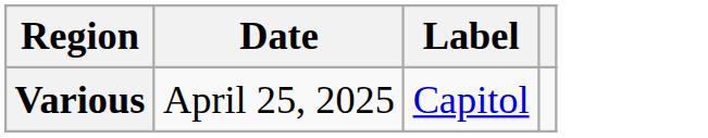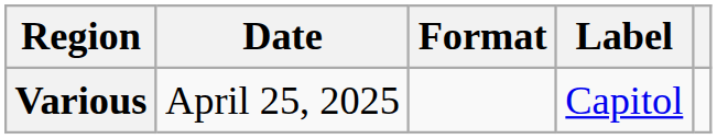 <table class="wikitable plainrowheaders">
 <tr>
 <th scope="col">Region</th>
 <th scope="col">Date</th>
+<th scope="col">Format</th>
 <th scope="col">Label</th>
 <th scope="col"></th>
 </tr>
 <tr>
 <th scope="row">Various</th>
 <td>April 25, 2025</td>
+<td></td>
 <td><a href='#'>Capitol</a></td>
 <td align="center"></td>
 </tr>
 </table>
